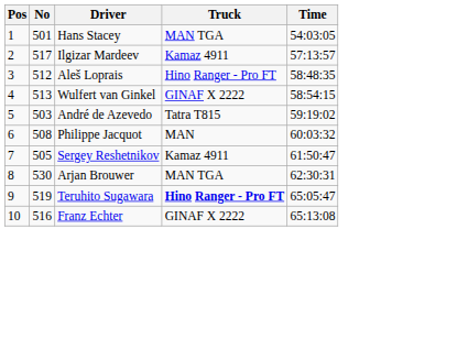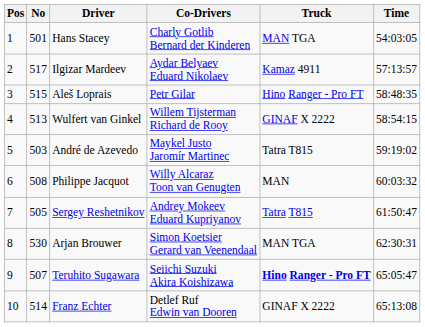 <table class="wikitable">
 <tr>
 <th>Pos</th>
 <th>No</th>
 <th>Driver</th>
+<th>Co-Drivers</th>
 <th>Truck</th>
 <th>Time</th>
 </tr>
 <tr>
 <td>1</td>
 <td>501</td>
 <td> Hans Stacey</td>
+<td> <a href='#'>Charly Gotlib</a><br> <a href='#'>Bernard der Kinderen</a></td>
 <td><a href='#'>MAN</a> TGA</td>
 <td align="right">54:03:05</td>
 </tr>
 <tr>
 <td>2</td>
 <td>517</td>
 <td> Ilgizar Mardeev</td>
+<td> <a href='#'>Aydar Belyaev</a><br> <a href='#'>Eduard Nikolaev</a></td>
 <td><a href='#'>Kamaz</a> 4911</td>
 <td align="right">57:13:57</td>
 </tr>
 <tr>
 <td>3</td>
-<td>512</td>
+<td>515</td>
 <td> Aleš Loprais</td>
+<td> <a href='#'>Petr Gilar</a></td>
 <td><a href='#'>Hino</a> <a href='#'>Ranger - Pro FT</a></td>
 <td align="right">58:48:35</td>
 </tr>
 <tr>
 <td>4</td>
 <td>513</td>
 <td> Wulfert van Ginkel</td>
+<td> <a href='#'>Willem Tijsterman</a><br> <a href='#'>Richard de Rooy</a></td>
 <td><a href='#'>GINAF</a> X 2222</td>
 <td align="right">58:54:15</td>
 </tr>
 <tr>
 <td>5</td>
 <td>503</td>
 <td> André de Azevedo</td>
+<td> <a href='#'>Maykel Justo</a><br> <a href='#'>Jaromír Martinec</a></td>
 <td>Tatra T815</td>
 <td align="right">59:19:02</td>
 </tr>
 <tr>
 <td>6</td>
 <td>508</td>
 <td> Philippe Jacquot</td>
+<td> <a href='#'>Willy Alcaraz</a><br> <a href='#'>Toon van Genugten</a></td>
 <td>MAN</td>
 <td align="right">60:03:32</td>
 </tr>
 <tr>
 <td>7</td>
 <td>505</td>
 <td> <a href='#'>Sergey Reshetnikov</a></td>
-<td>Kamaz 4911</td>
+<td> <a href='#'>Andrey Mokeev</a><br> <a href='#'>Eduard Kupriyanov</a></td>
+<td><a href='#'>Tatra</a> <a href='#'>T815</a></td>
 <td align="right">61:50:47</td>
 </tr>
 <tr>
 <td>8</td>
 <td>530</td>
 <td> Arjan Brouwer</td>
+<td> <a href='#'>Simon Koetsier</a><br> <a href='#'>Gerard van Veenendaal</a></td>
 <td>MAN TGA</td>
 <td align="right">62:30:31</td>
 </tr>
 <tr>
 <td>9</td>
-<td>519</td>
+<td>507</td>
 <td> <a href='#'>Teruhito Sugawara</a></td>
+<td> <a href='#'>Seiichi Suzuki</a><br> <a href='#'>Akira Koishizawa</a></td>
 <td><strong><a href='#'>Hino</a> <a href='#'>Ranger - Pro FT</a></strong></td>
 <td align="right">65:05:47</td>
 </tr>
 <tr>
 <td>10</td>
-<td>516</td>
+<td>514</td>
 <td> <a href='#'>Franz Echter</a></td>
+<td> Detlef Ruf<br> <a href='#'>Edwin van Dooren</a></td>
 <td>GINAF X 2222</td>
 <td align="right">65:13:08</td>
 </tr>
 </table>
